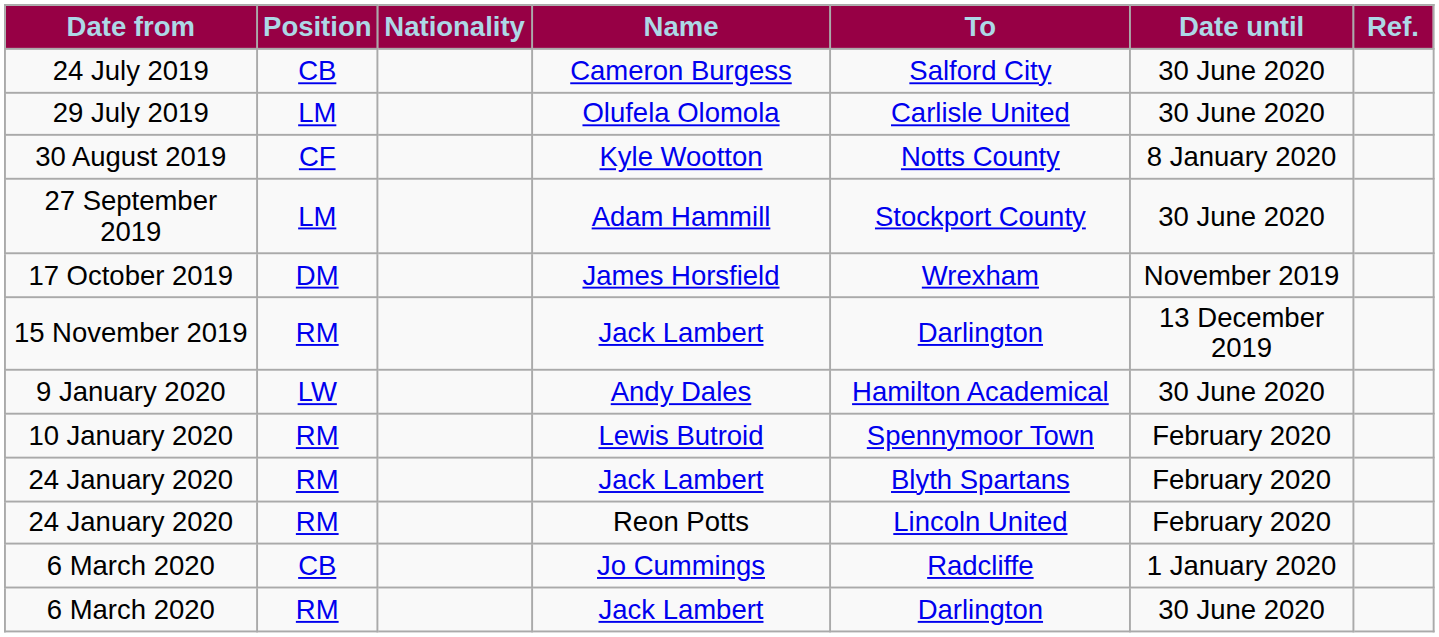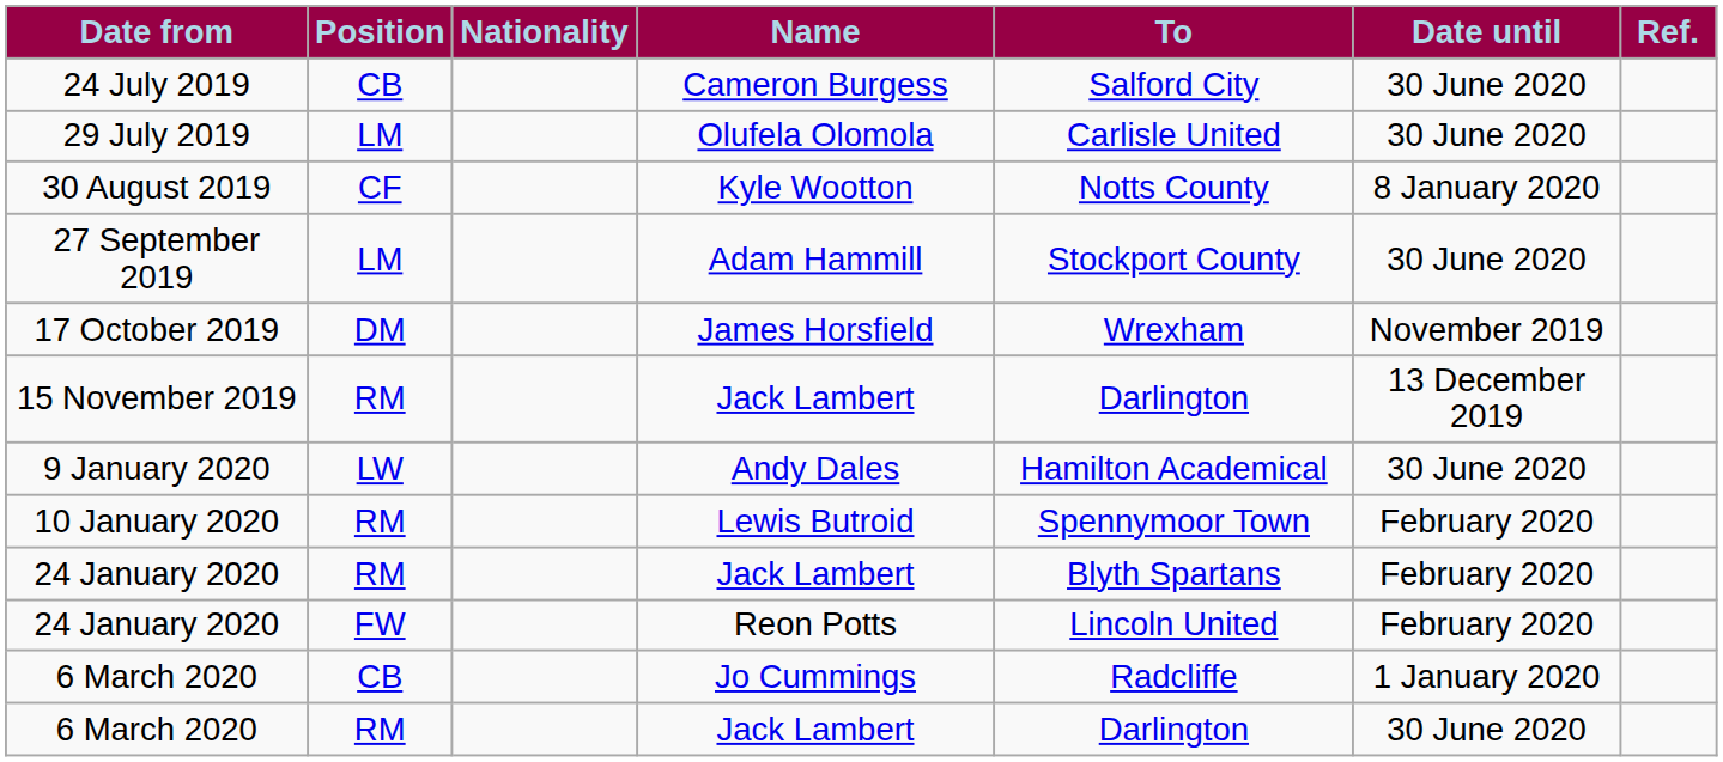 <table class="wikitable"  style="text-align:center; font-size:90%; ">
 <tr>
 <th style="background:#970045; color:#ADD8E6; width:125px;">Date from</th>
 <th style="background:#970045; color:#ADD8E6; width:50px;">Position</th>
 <th style="background:#970045; color:#ADD8E6; width:50px;">Nationality</th>
 <th style="background:#970045; color:#ADD8E6; width:150px;">Name</th>
 <th style="background:#970045; color:#ADD8E6; width:150px;">To</th>
 <th style="background:#970045; color:#ADD8E6; width:110px;">Date until</th>
 <th style="background:#970045; color:#ADD8E6; width:35px;">Ref.</th>
 </tr>
 <tr>
 <td>24 July 2019</td>
 <td><a href='#'>CB</a></td>
 <td></td>
 <td><a href='#'>Cameron Burgess</a></td>
 <td> <a href='#'>Salford City</a></td>
 <td>30 June 2020</td>
 <td></td>
 </tr>
 <tr>
 <td>29 July 2019</td>
 <td><a href='#'>LM</a></td>
 <td></td>
 <td><a href='#'>Olufela Olomola</a></td>
 <td> <a href='#'>Carlisle United</a></td>
 <td>30 June 2020</td>
 <td></td>
 </tr>
 <tr>
 <td>30 August 2019</td>
 <td><a href='#'>CF</a></td>
 <td></td>
 <td><a href='#'>Kyle Wootton</a></td>
 <td> <a href='#'>Notts County</a></td>
 <td>8 January 2020</td>
 <td></td>
 </tr>
 <tr>
 <td>27 September 2019</td>
 <td><a href='#'>LM</a></td>
 <td></td>
 <td><a href='#'>Adam Hammill</a></td>
 <td> <a href='#'>Stockport County</a></td>
 <td>30 June 2020</td>
 <td></td>
 </tr>
 <tr>
 <td>17 October 2019</td>
 <td><a href='#'>DM</a></td>
 <td></td>
 <td><a href='#'>James Horsfield</a></td>
 <td> <a href='#'>Wrexham</a></td>
 <td>November 2019</td>
 <td></td>
 </tr>
 <tr>
 <td>15 November 2019</td>
 <td><a href='#'>RM</a></td>
 <td></td>
 <td><a href='#'>Jack Lambert</a></td>
 <td> <a href='#'>Darlington</a></td>
 <td>13 December 2019</td>
 <td></td>
 </tr>
 <tr>
 <td>9 January 2020</td>
 <td><a href='#'>LW</a></td>
 <td></td>
 <td><a href='#'>Andy Dales</a></td>
 <td> <a href='#'>Hamilton Academical</a></td>
 <td>30 June 2020</td>
 <td></td>
 </tr>
 <tr>
 <td>10 January 2020</td>
 <td><a href='#'>RM</a></td>
 <td></td>
 <td><a href='#'>Lewis Butroid</a></td>
 <td> <a href='#'>Spennymoor Town</a></td>
 <td>February 2020</td>
 <td></td>
 </tr>
 <tr>
 <td>24 January 2020</td>
 <td><a href='#'>RM</a></td>
 <td></td>
 <td><a href='#'>Jack Lambert</a></td>
 <td> <a href='#'>Blyth Spartans</a></td>
 <td>February 2020</td>
 <td></td>
 </tr>
 <tr>
 <td>24 January 2020</td>
-<td><a href='#'>RM</a></td>
+<td><a href='#'>FW</a></td>
 <td></td>
 <td>Reon Potts</td>
 <td> <a href='#'>Lincoln United</a></td>
 <td>February 2020</td>
 <td></td>
 </tr>
 <tr>
 <td>6 March 2020</td>
 <td><a href='#'>CB</a></td>
 <td></td>
 <td><a href='#'>Jo Cummings</a></td>
 <td> <a href='#'>Radcliffe</a></td>
 <td>1 January 2020</td>
 <td></td>
 </tr>
 <tr>
 <td>6 March 2020</td>
 <td><a href='#'>RM</a></td>
 <td></td>
 <td><a href='#'>Jack Lambert</a></td>
 <td> <a href='#'>Darlington</a></td>
 <td>30 June 2020</td>
 <td></td>
 </tr>
 </table>
